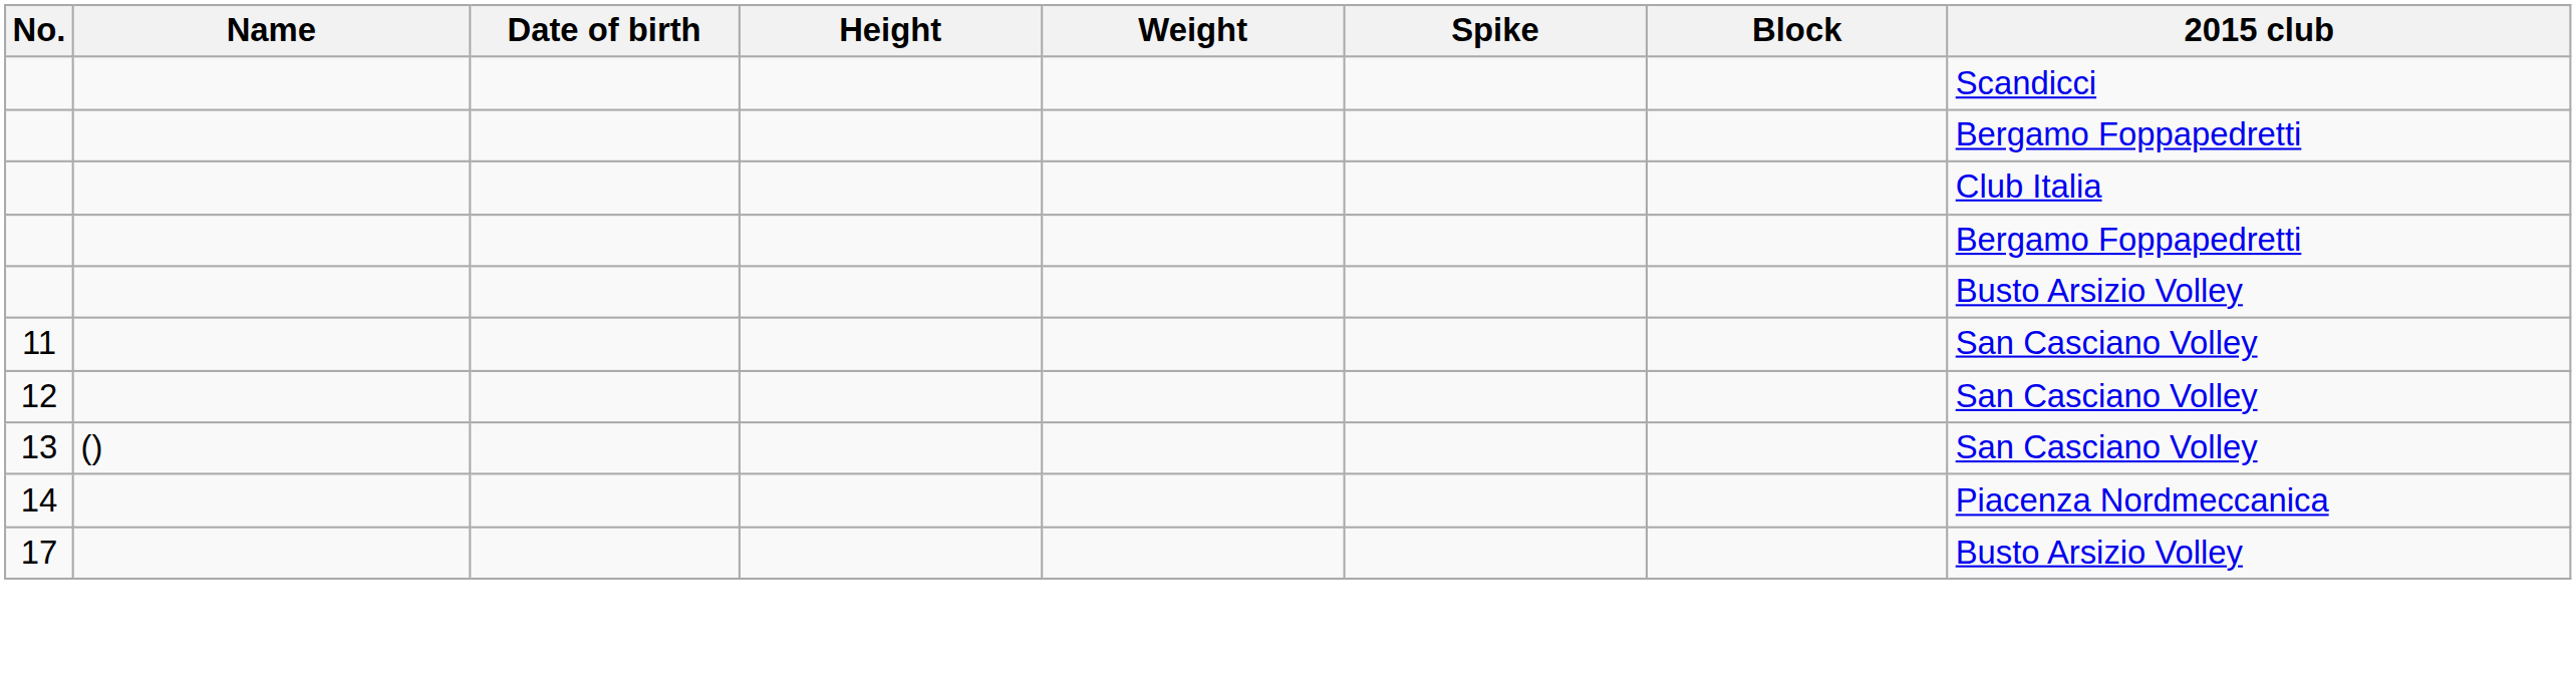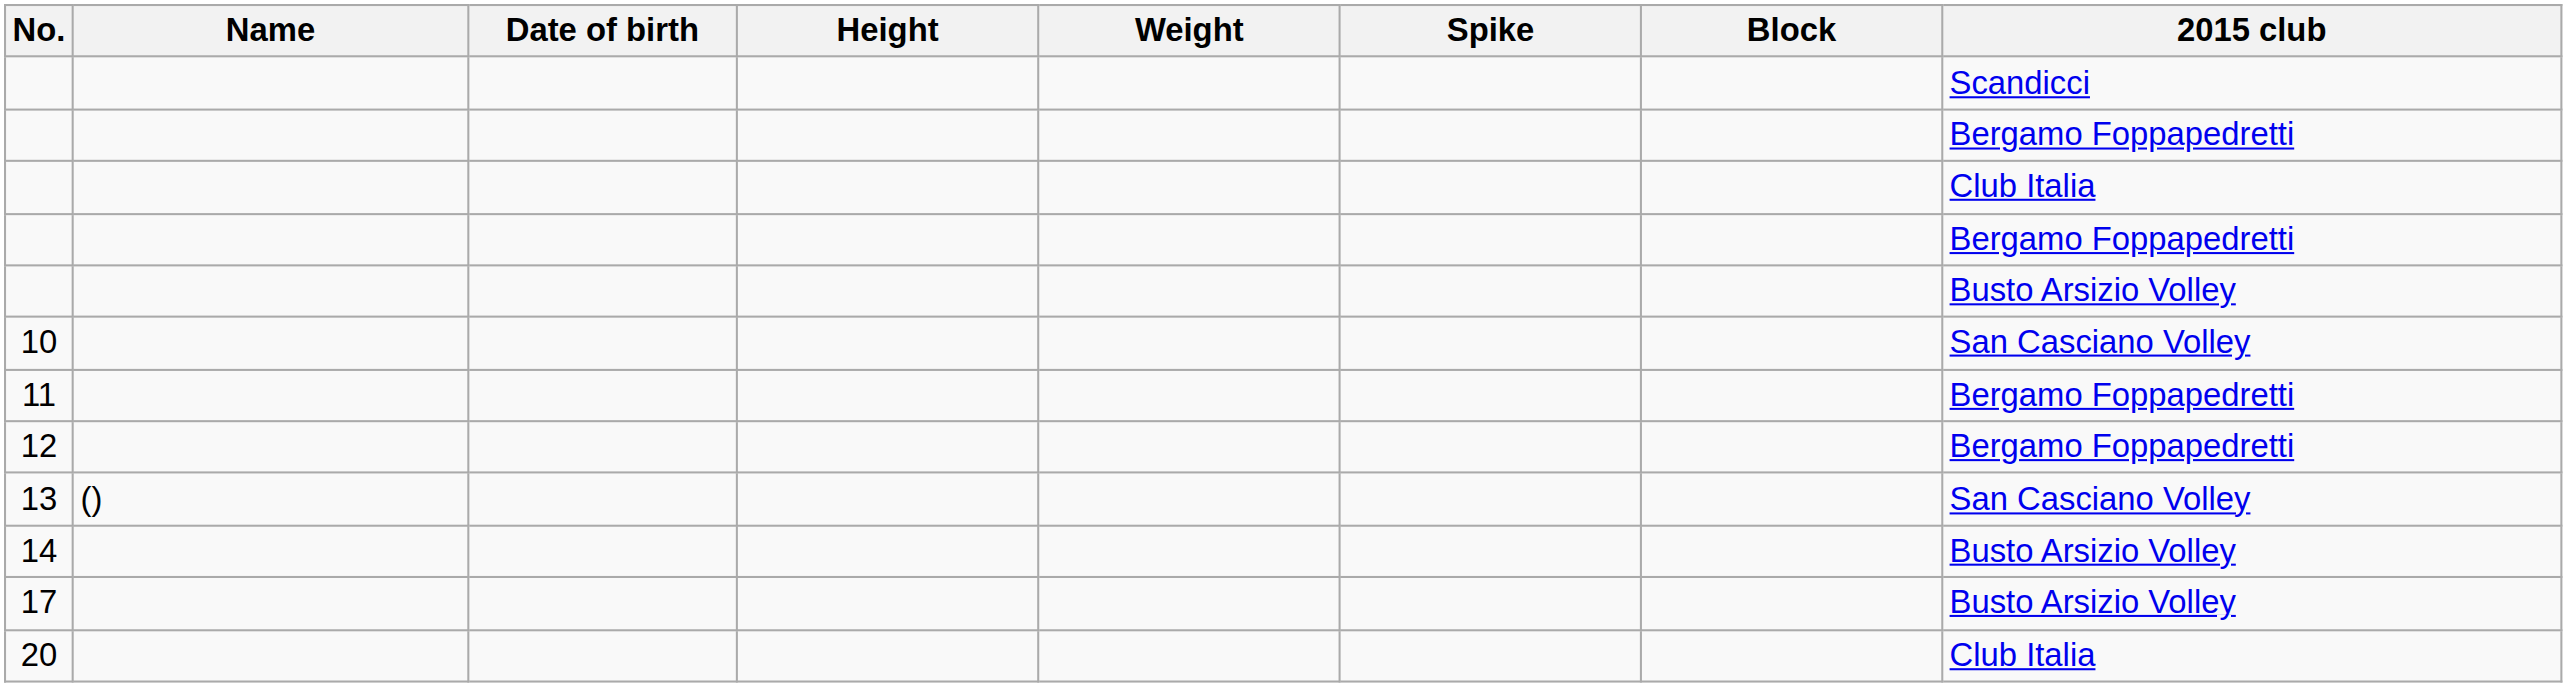 <table class="wikitable sortable" style="font-size:100%; text-align:center;">
 <tr>
 <th>No.</th>
 <th style="width:12em">Name</th>
 <th style="width:8em">Date of birth</th>
 <th style="width:9em">Height</th>
 <th style="width:9em">Weight</th>
 <th style="width:9em">Spike</th>
 <th style="width:9em">Block</th>
 <th style="width:19em">2015 club</th>
 </tr>
 <tr>
 <td></td>
 <td align=left></td>
 <td align=right></td>
 <td></td>
 <td></td>
 <td></td>
 <td></td>
 <td align=left> <a href='#'>Scandicci</a></td>
 </tr>
 <tr>
 <td></td>
 <td align=left></td>
 <td align=right></td>
 <td></td>
 <td></td>
 <td></td>
 <td></td>
 <td align=left> <a href='#'>Bergamo Foppapedretti</a></td>
 </tr>
 <tr>
 <td></td>
 <td align=left></td>
 <td align=right></td>
 <td></td>
 <td></td>
 <td></td>
 <td></td>
 <td align=left> <a href='#'>Club Italia</a></td>
 </tr>
 <tr>
 <td></td>
 <td align=left></td>
 <td align=right></td>
 <td></td>
 <td></td>
 <td></td>
 <td></td>
 <td align=left> <a href='#'>Bergamo Foppapedretti</a></td>
 </tr>
 <tr>
 <td></td>
 <td align=left></td>
 <td align=right></td>
 <td></td>
 <td></td>
 <td></td>
 <td></td>
 <td align=left> <a href='#'>Busto Arsizio Volley</a></td>
 </tr>
 <tr>
-<td>11</td>
+<td>10</td>
 <td align=left></td>
 <td align=right></td>
 <td></td>
 <td></td>
 <td></td>
 <td></td>
 <td align=left> <a href='#'>San Casciano Volley</a></td>
 </tr>
 <tr>
+<td>11</td>
+<td align=left></td>
+<td align=right></td>
+<td></td>
+<td></td>
+<td></td>
+<td></td>
+<td align=left> <a href='#'>Bergamo Foppapedretti</a></td>
+</tr>
+<tr>
 <td>12</td>
 <td align=left></td>
 <td align=right></td>
 <td></td>
 <td></td>
 <td></td>
 <td></td>
-<td align=left> <a href='#'>San Casciano Volley</a></td>
+<td align=left> <a href='#'>Bergamo Foppapedretti</a></td>
 </tr>
 <tr>
 <td>13</td>
 <td align=left> ()</td>
 <td align=right></td>
 <td></td>
 <td></td>
 <td></td>
 <td></td>
 <td align=left> <a href='#'>San Casciano Volley</a></td>
 </tr>
 <tr>
 <td>14</td>
 <td align=left></td>
 <td align=right></td>
 <td></td>
 <td></td>
 <td></td>
 <td></td>
-<td align=left> <a href='#'>Piacenza Nordmeccanica</a></td>
+<td align=left> <a href='#'>Busto Arsizio Volley</a></td>
 </tr>
 <tr>
 <td>17</td>
 <td align=left></td>
 <td align=right></td>
 <td></td>
 <td></td>
 <td></td>
 <td></td>
 <td align=left> <a href='#'>Busto Arsizio Volley</a></td>
 </tr>
+<tr>
+<td>20</td>
+<td align=left></td>
+<td align=right></td>
+<td></td>
+<td></td>
+<td></td>
+<td></td>
+<td align=left> <a href='#'>Club Italia</a></td>
+</tr>
 </table>
